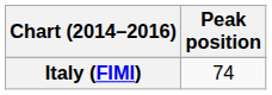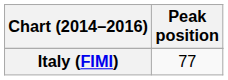 <table class="wikitable sortable plainrowheaders" style="text-align:center">
 <tr>
 <th scope="col">Chart (2014–2016)</th>
 <th scope="col">Peak<br>position</th>
 </tr>
 <tr>
 </tr>
 <tr>
 </tr>
 <tr>
 <th scope="row">Italy (<a href='#'>FIMI</a>)</th>
-<td>74</td>
+<td>77</td>
 </tr>
 </table>
